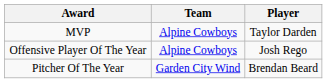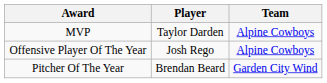 <table class="wikitable" style="width:50%; text-align:center;">
 <tr>
 <th>Award</th>
+<th>Player</th>
 <th>Team</th>
-<th>Player</th>
 </tr>
 <tr>
 <td>MVP</td>
+<td>Taylor Darden</td>
 <td><a href='#'>Alpine Cowboys</a></td>
-<td>Taylor Darden</td>
 </tr>
 <tr>
 <td>Offensive Player Of The Year</td>
+<td>Josh Rego</td>
 <td><a href='#'>Alpine Cowboys</a></td>
-<td>Josh Rego</td>
 </tr>
 <tr>
 <td>Pitcher Of The Year</td>
+<td>Brendan Beard</td>
 <td><a href='#'>Garden City Wind</a></td>
-<td>Brendan Beard</td>
 </tr>
 </table>
